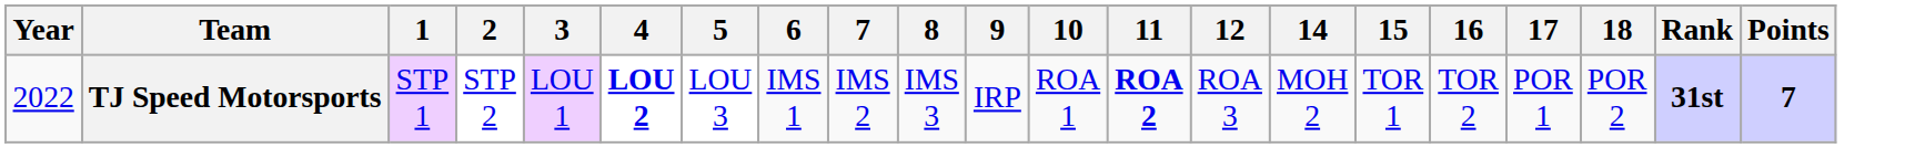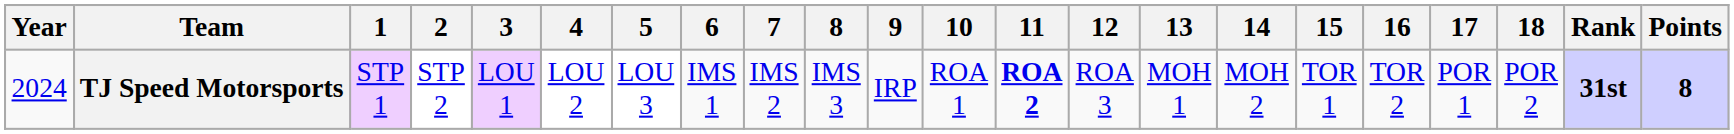 <table class="wikitable" style="text-align:center; font-size:85%">
 <tr>
 <th>Year</th>
 <th>Team</th>
 <th>1</th>
 <th>2</th>
 <th>3</th>
 <th>4</th>
 <th>5</th>
 <th>6</th>
 <th>7</th>
 <th>8</th>
 <th>9</th>
 <th>10</th>
 <th>11</th>
 <th>12</th>
+<th>13</th>
 <th>14</th>
 <th>15</th>
 <th>16</th>
 <th>17</th>
 <th>18</th>
 <th>Rank</th>
 <th>Points</th>
 </tr>
 <tr>
-<td><a href='#'>2022</a></td>
+<td><a href='#'>2024</a></td>
 <th nowrap>TJ Speed Motorsports</th>
 <td style="background:#EFCFFF;"><a href='#'>STP<br>1</a><br></td>
 <td style="background:#FFFFFF;"><a href='#'>STP<br>2</a><br></td>
 <td style="background:#EFCFFF;"><a href='#'>LOU<br>1</a><br></td>
-<td style="background:#FFFFFF;"><strong><a href='#'>LOU<br>2</a><br></strong></td>
+<td style="background:#FFFFFF;"><a href='#'>LOU<br>2</a><br></td>
 <td style="background:#FFFFFF;"><a href='#'>LOU<br>3</a><br></td>
 <td style="background:#;"><a href='#'>IMS<br>1</a></td>
 <td style="background:#;"><a href='#'>IMS<br>2</a></td>
 <td style="background:#;"><a href='#'>IMS<br>3</a></td>
 <td style="background:#;"><a href='#'>IRP</a></td>
 <td style="background:#;"><a href='#'>ROA<br>1</a></td>
 <td style="background:#;"><strong><a href='#'>ROA<br>2</a></strong></td>
 <td style="background:#;"><a href='#'>ROA<br>3</a></td>
+<td style="background:#;"><a href='#'>MOH<br>1</a></td>
 <td style="background:#;"><a href='#'>MOH<br>2</a></td>
 <td style="background:#;"><a href='#'>TOR<br>1</a></td>
 <td style="background:#;"><a href='#'>TOR<br>2</a></td>
 <td style="background:#;"><a href='#'>POR<br>1</a></td>
 <td style="background:#;"><a href='#'>POR<br>2</a></td>
 <th style="background:#CFCFFF;">31st</th>
-<th style="background:#CFCFFF;">7</th>
+<th style="background:#CFCFFF;">8</th>
 </tr>
 </table>
